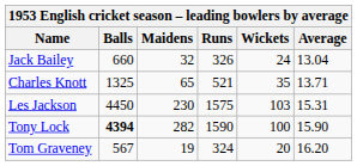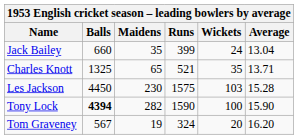 <table class="wikitable">
 <tr>
 <th bgcolor="#efefef" colspan="7">1953 English cricket season – leading bowlers by average</th>
 </tr>
 <tr bgcolor="#efefef">
 <th>Name</th>
 <th>Balls</th>
 <th>Maidens</th>
 <th>Runs</th>
 <th>Wickets</th>
 <th>Average</th>
 </tr>
 <tr>
 <td><a href='#'>Jack Bailey</a></td>
 <td align="right">660</td>
-<td align="right">32</td>
-<td align="right">326</td>
+<td align="right">35</td>
+<td align="right">399</td>
 <td align="right">24</td>
 <td>13.04</td>
 </tr>
 <tr>
 <td><a href='#'>Charles Knott</a></td>
 <td align="right">1325</td>
 <td align="right">65</td>
 <td align="right">521</td>
 <td align="right">35</td>
 <td>13.71</td>
 </tr>
 <tr>
 <td><a href='#'>Les Jackson</a></td>
 <td align="right">4450</td>
 <td align="right">230</td>
 <td align="right">1575</td>
 <td align="right">103</td>
-<td>15.31</td>
+<td>15.28</td>
 </tr>
 <tr>
 <td><a href='#'>Tony Lock</a></td>
 <td align="right"><strong>4394</strong></td>
 <td align="right">282</td>
 <td align="right">1590</td>
 <td align="right">100</td>
 <td>15.90</td>
 </tr>
 <tr>
 <td><a href='#'>Tom Graveney</a></td>
 <td align="right">567</td>
 <td align="right">19</td>
 <td align="right">324</td>
 <td align="right">20</td>
 <td>16.20</td>
 </tr>
 </table>
